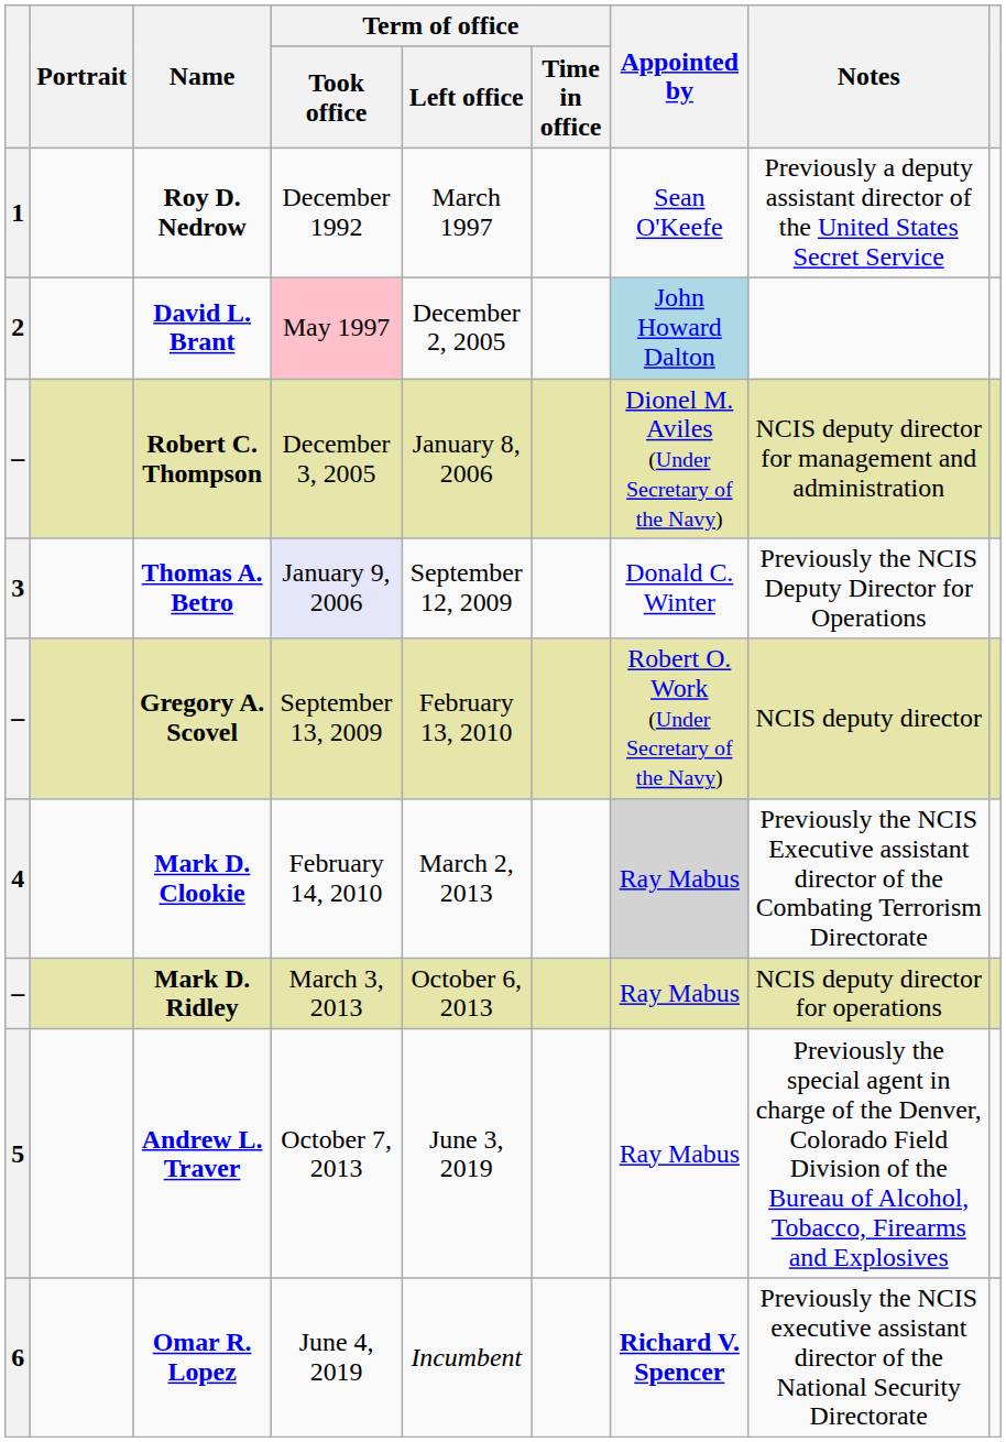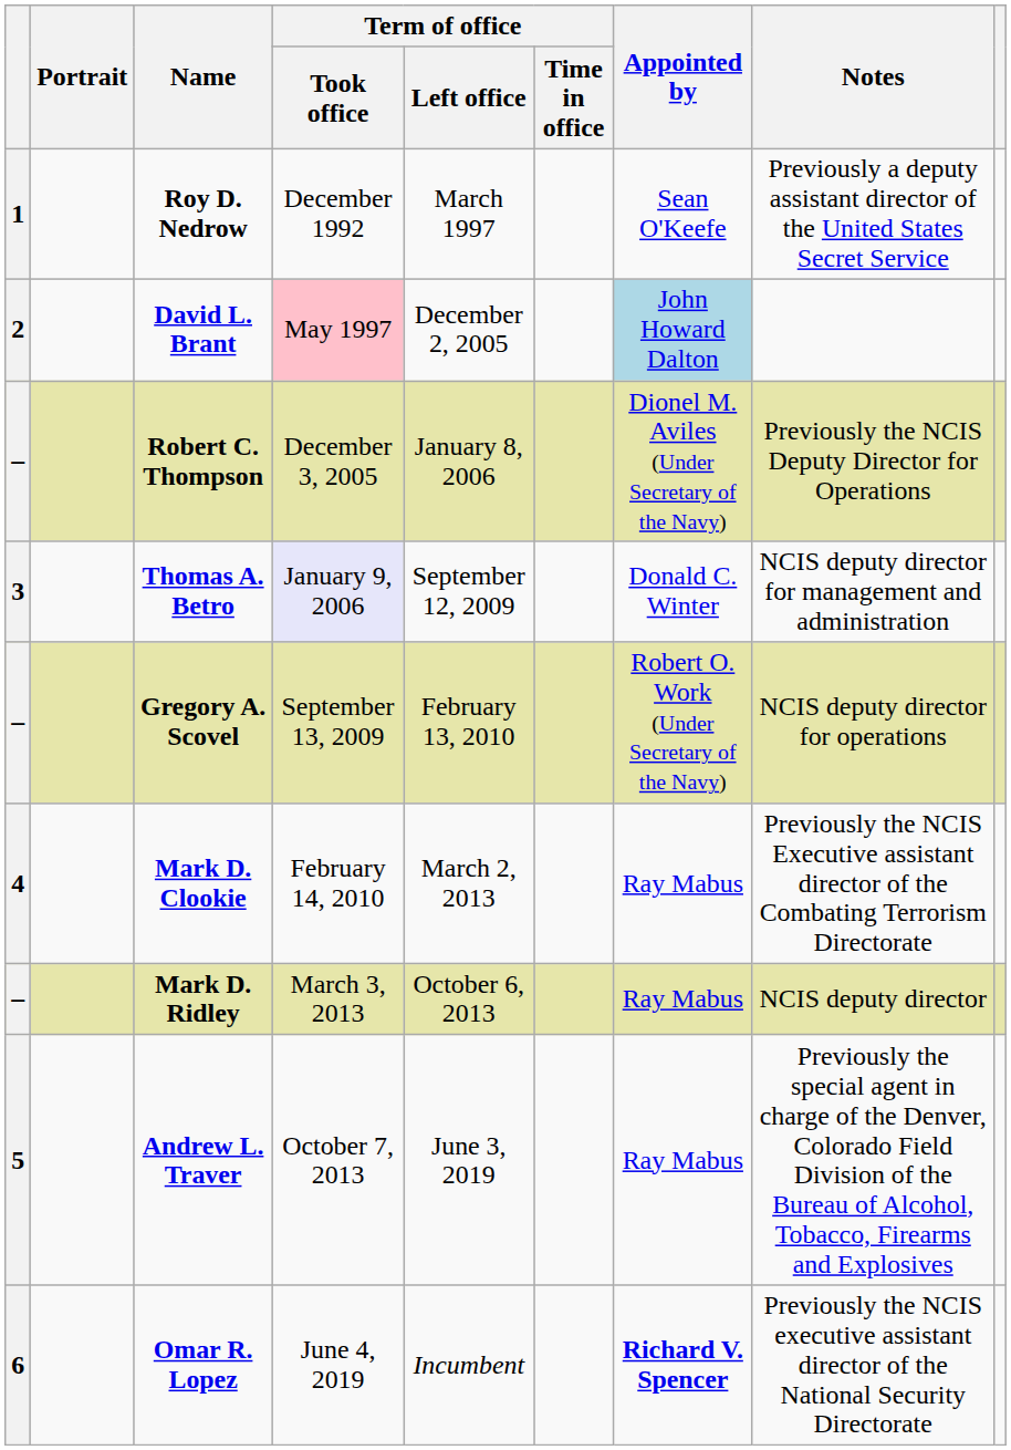 <table class="wikitable" style="text-align:center">
 <tr>
 <th rowspan=2></th>
 <th rowspan=2>Portrait</th>
 <th rowspan=2>Name</th>
 <th colspan=3>Term of office</th>
 <th rowspan=2><a href='#'>Appointed by</a></th>
 <th rowspan=2>Notes</th>
 <th rowspan=2></th>
 </tr>
 <tr>
 <th>Took office</th>
 <th>Left office</th>
 <th>Time in office</th>
 </tr>
 <tr>
 <th>1</th>
 <td></td>
 <td><strong>Roy D. Nedrow</strong></td>
 <td>December 1992</td>
 <td>March 1997</td>
 <td></td>
 <td><a href='#'>Sean O'Keefe</a></td>
 <td>Previously a deputy assistant director of the <a href='#'>United States Secret Service</a></td>
 <td></td>
 </tr>
 <tr>
 <th>2</th>
 <td></td>
 <td><strong><a href='#'>David L. Brant</a></strong></td>
 <td style="background: pink;">May 1997</td>
 <td>December 2, 2005</td>
 <td></td>
 <td style="background: lightblue;"><a href='#'>John Howard Dalton</a></td>
 <td></td>
 <td></td>
 </tr>
 <tr style="background:#e6e6aa;">
 <th>–</th>
 <td></td>
 <td><strong>Robert C. Thompson</strong><br></td>
 <td>December 3, 2005</td>
 <td>January 8, 2006</td>
 <td></td>
 <td><a href='#'>Dionel M. Aviles</a><br><small>(<a href='#'>Under Secretary of the Navy</a>)</small></td>
-<td>NCIS deputy director for management and administration</td>
+<td>Previously the NCIS Deputy Director for Operations</td>
 <td></td>
 </tr>
 <tr>
 <th>3</th>
 <td></td>
 <td><strong><a href='#'>Thomas A. Betro</a></strong></td>
 <td style="background: lavender;">January 9, 2006</td>
 <td>September 12, 2009</td>
 <td></td>
 <td><a href='#'>Donald C. Winter</a></td>
-<td>Previously the NCIS Deputy Director for Operations</td>
+<td>NCIS deputy director for management and administration</td>
 <td></td>
 </tr>
 <tr style="background:#e6e6aa;">
 <th>–</th>
 <td></td>
 <td><strong>Gregory A. Scovel</strong><br></td>
 <td>September 13, 2009</td>
 <td>February 13, 2010</td>
 <td></td>
 <td><a href='#'>Robert O. Work</a><br><small>(<a href='#'>Under Secretary of the Navy</a>)</small></td>
-<td>NCIS deputy director</td>
+<td>NCIS deputy director for operations</td>
 <td></td>
 </tr>
 <tr>
 <th>4</th>
 <td></td>
 <td><strong><a href='#'>Mark D. Clookie</a></strong></td>
 <td>February 14, 2010</td>
 <td>March 2, 2013</td>
 <td></td>
-<td style="background: lightgrey;"><a href='#'>Ray Mabus</a></td>
+<td><a href='#'>Ray Mabus</a></td>
 <td>Previously the NCIS Executive assistant director of the Combating Terrorism Directorate</td>
 <td></td>
 </tr>
 <tr style="background:#e6e6aa;">
 <th>–</th>
 <td></td>
 <td><strong>Mark D. Ridley</strong><br></td>
 <td>March 3, 2013</td>
 <td>October 6, 2013</td>
 <td></td>
 <td><a href='#'>Ray Mabus</a></td>
-<td>NCIS deputy director for operations</td>
+<td>NCIS deputy director</td>
 <td></td>
 </tr>
 <tr>
 <th>5</th>
 <td></td>
 <td><strong><a href='#'>Andrew L. Traver</a></strong></td>
 <td>October 7, 2013</td>
 <td>June 3, 2019</td>
 <td></td>
 <td><a href='#'>Ray Mabus</a></td>
 <td>Previously the special agent in charge of the Denver, Colorado Field Division of the <a href='#'>Bureau of Alcohol, Tobacco, Firearms and Explosives</a></td>
 <td></td>
 </tr>
 <tr>
 <th>6</th>
 <td></td>
 <td><strong><a href='#'>Omar R. Lopez</a></strong></td>
 <td>June 4, 2019</td>
 <td><em>Incumbent</em></td>
 <td></td>
 <td><strong><a href='#'>Richard V. Spencer</a></strong></td>
 <td>Previously the NCIS executive assistant director of the National Security Directorate</td>
 <td></td>
 </tr>
 </table>
